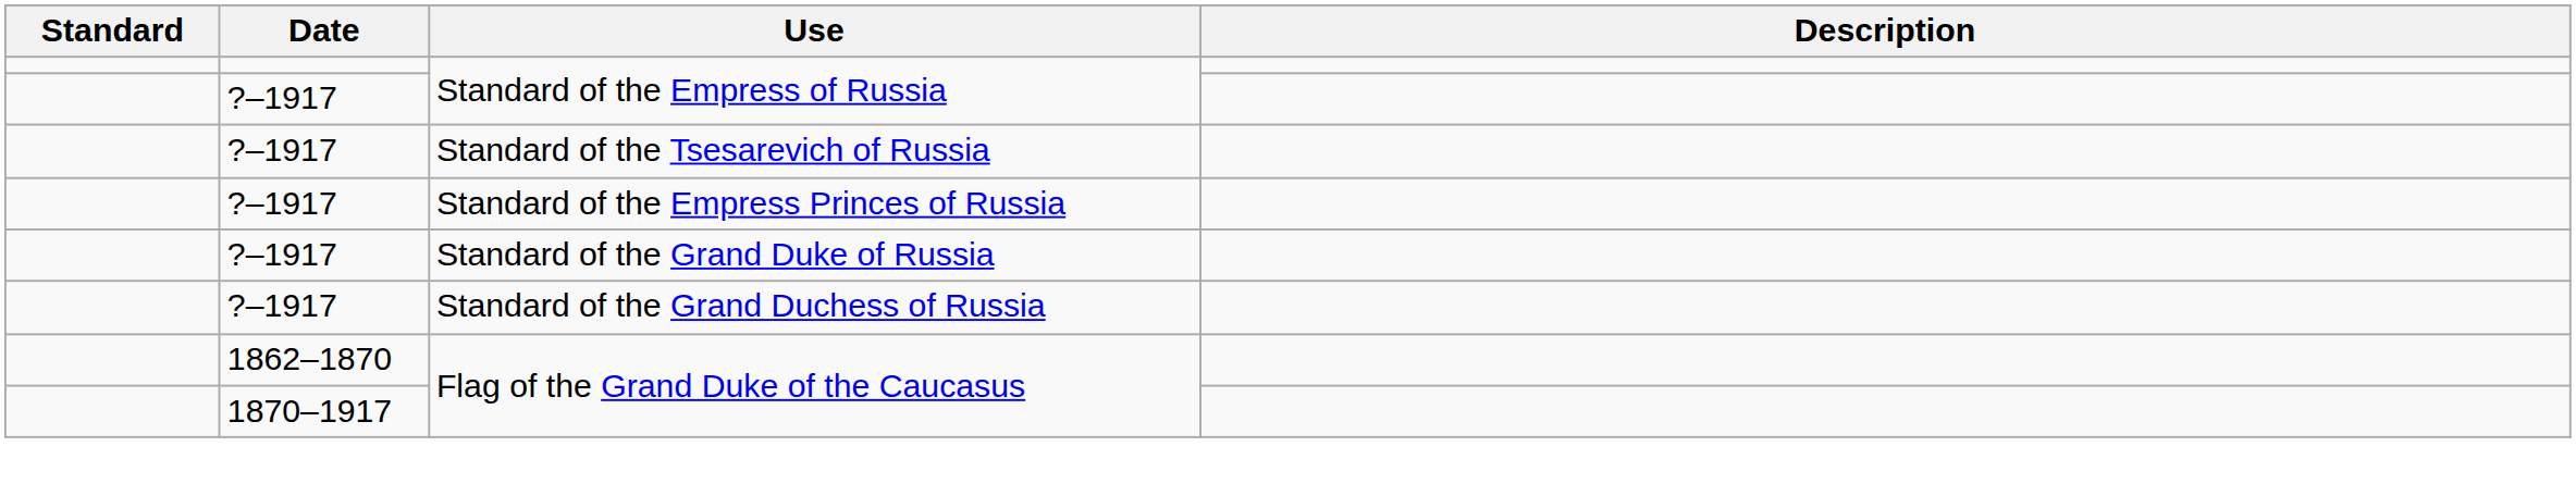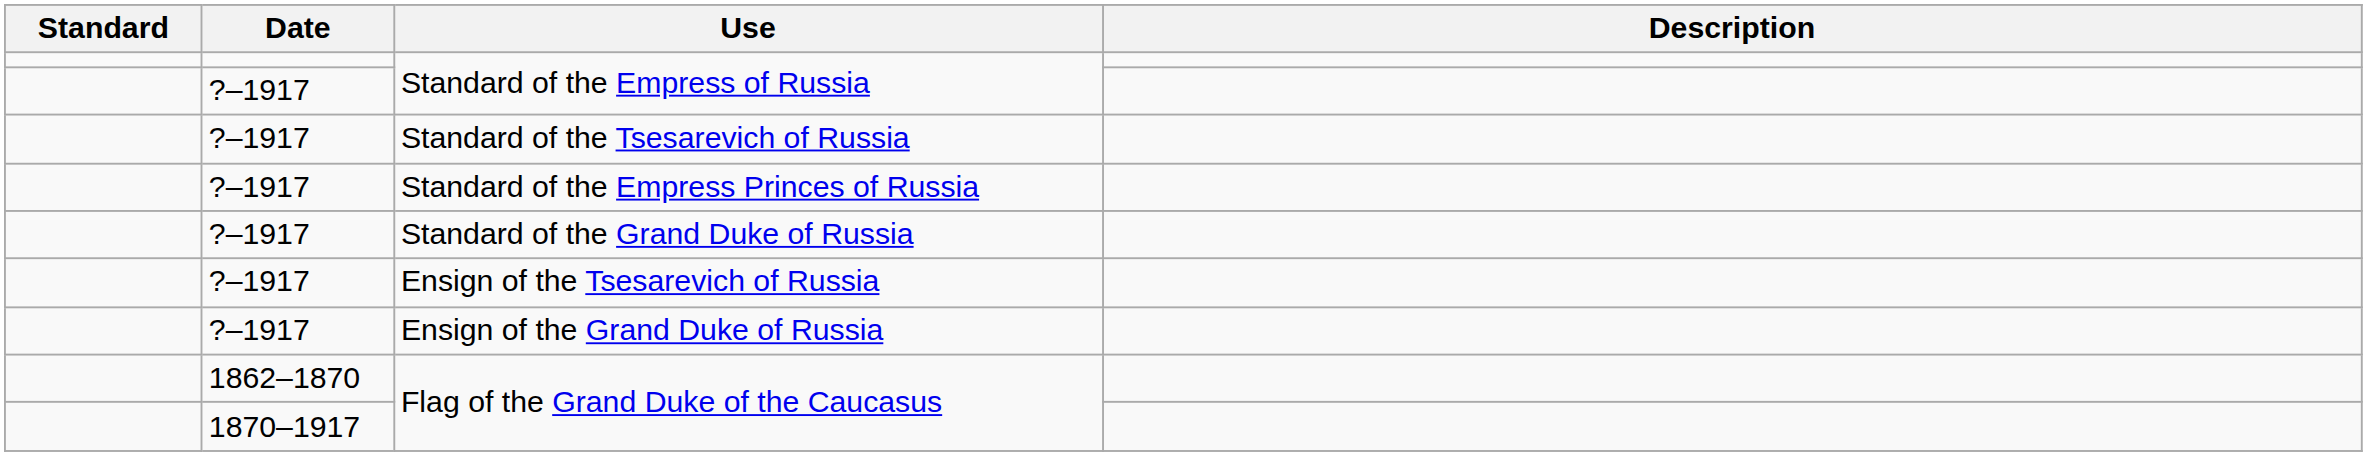 <table class="wikitable">
 <tr>
 <th width="100">Standard</th>
 <th width="100">Date</th>
 <th width="400">Use</th>
 <th width="725">Description</th>
 </tr>
 <tr>
 <td></td>
 <td></td>
 <td rowspan="2">Standard of the <a href='#'>Empress of Russia</a></td>
 <td></td>
 </tr>
 <tr>
 <td></td>
 <td>?–1917</td>
 <td></td>
 </tr>
 <tr>
 <td></td>
 <td>?–1917</td>
 <td>Standard of the <a href='#'>Tsesarevich of Russia</a></td>
 <td></td>
 </tr>
 <tr>
 <td></td>
 <td>?–1917</td>
 <td>Standard of the <a href='#'>Empress Princes of Russia</a></td>
 <td></td>
 </tr>
 <tr>
 <td></td>
 <td>?–1917</td>
 <td>Standard of the <a href='#'>Grand Duke of Russia</a></td>
 <td></td>
 </tr>
 <tr>
 <td></td>
 <td>?–1917</td>
-<td>Standard of the <a href='#'>Grand Duchess of Russia</a></td>
+<td>Ensign of the <a href='#'>Tsesarevich of Russia</a></td>
+<td></td>
+</tr>
+<tr>
+<td></td>
+<td>?–1917</td>
+<td>Ensign of the <a href='#'>Grand Duke of Russia</a></td>
 <td></td>
 </tr>
 <tr>
 <td></td>
 <td>1862–1870</td>
 <td rowspan="2">Flag of the <a href='#'>Grand Duke of the Caucasus</a></td>
 <td></td>
 </tr>
 <tr>
 <td></td>
 <td>1870–1917</td>
 <td></td>
 </tr>
 </table>
